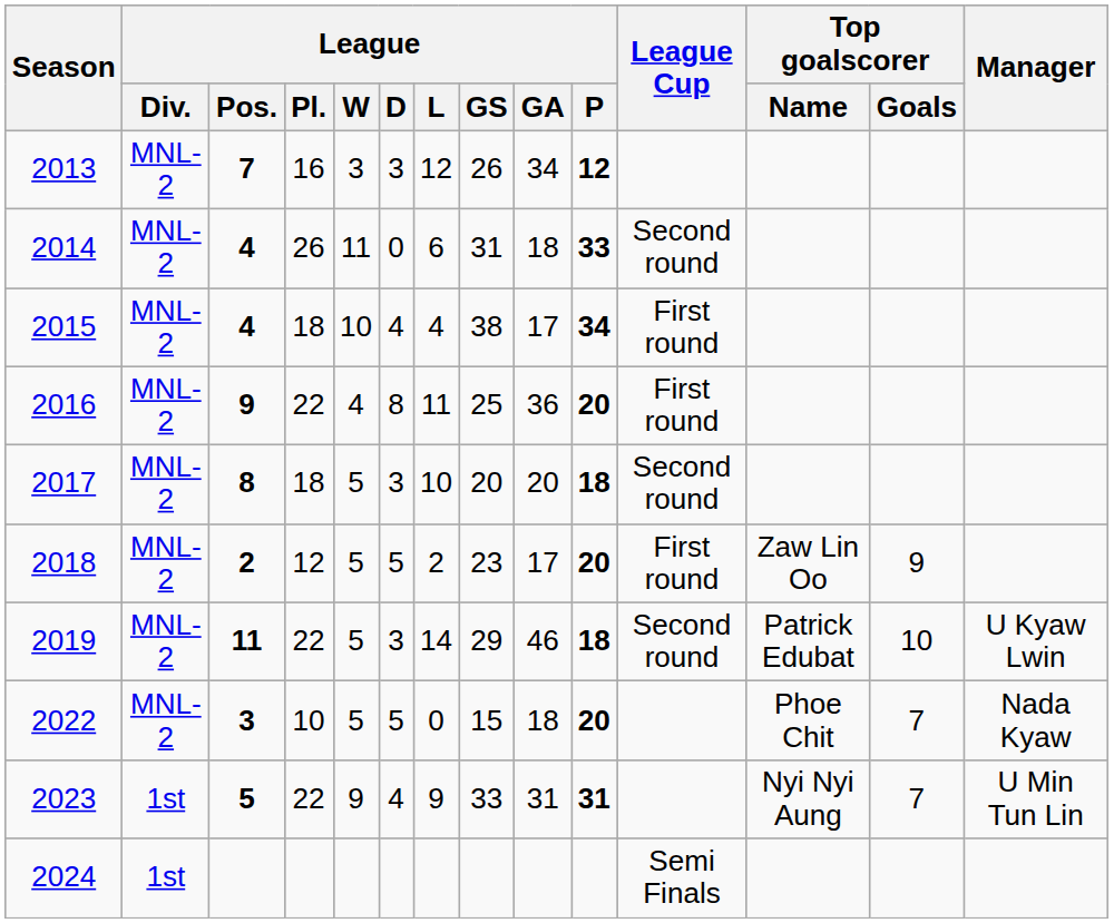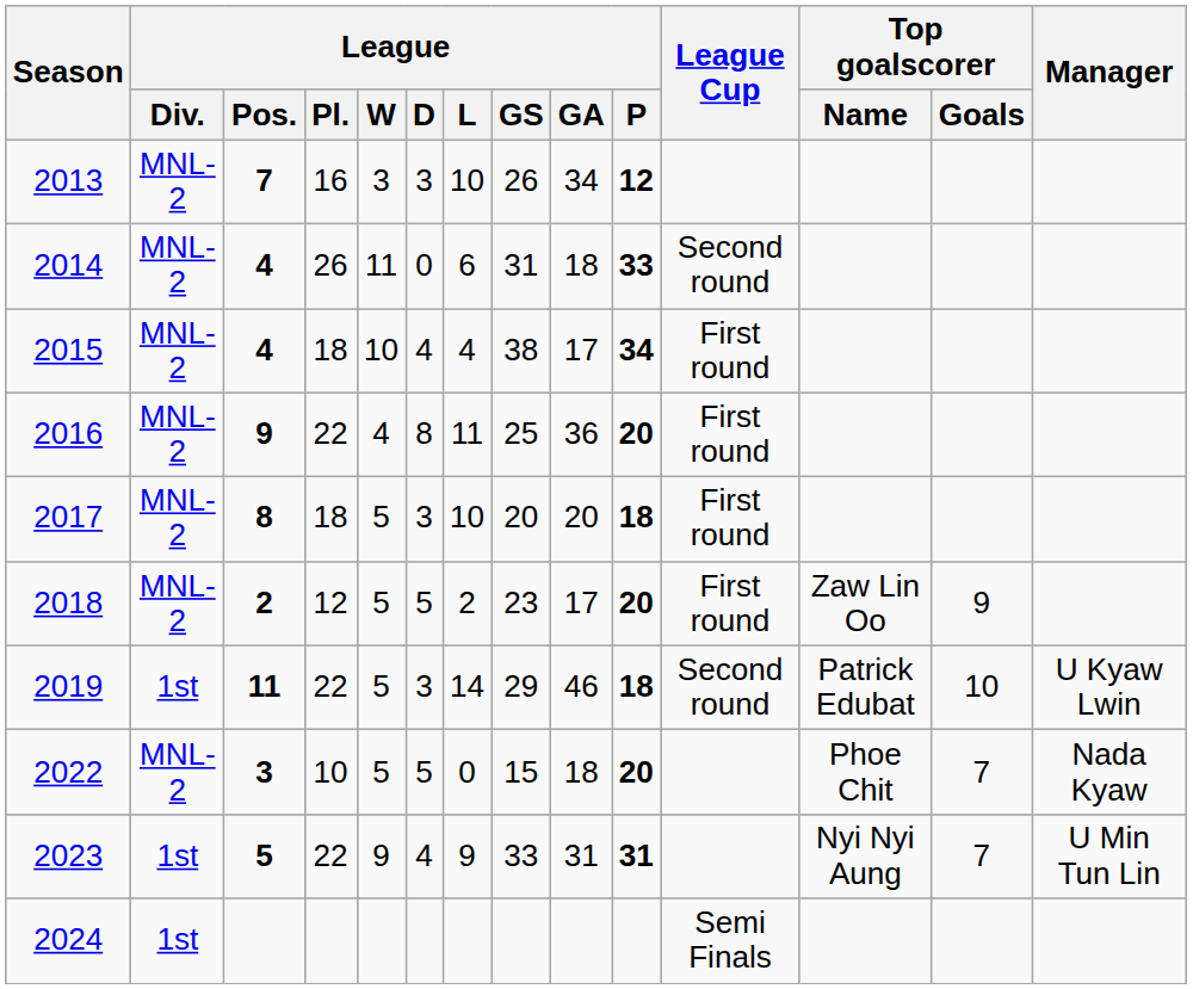 <table class="wikitable">
 <tr style="background:#efefef;">
 <th rowspan="2">Season</th>
 <th colspan="9">League</th>
 <th rowspan="2"><a href='#'>League Cup</a></th>
 <th colspan="2">Top goalscorer</th>
 <th rowspan="2">Manager</th>
 </tr>
 <tr>
 <th>Div.</th>
 <th>Pos.</th>
 <th>Pl.</th>
 <th>W</th>
 <th>D</th>
 <th>L</th>
 <th>GS</th>
 <th>GA</th>
 <th>P</th>
 <th>Name</th>
 <th>Goals</th>
 </tr>
 <tr>
 <td align=center><a href='#'>2013</a></td>
 <td align=center><a href='#'>MNL-2</a></td>
 <td align=center><strong>7</strong></td>
 <td align=center>16</td>
 <td align=center>3</td>
 <td align=center>3</td>
-<td align=center>12</td>
+<td align=center>10</td>
 <td align=center>26</td>
 <td align=center>34</td>
 <td align=center><strong>12</strong></td>
 <td align=center></td>
 <td align=center></td>
 <td align=center></td>
 <td align=center></td>
 </tr>
 <tr>
 <td align=center><a href='#'>2014</a></td>
 <td align=center><a href='#'>MNL-2</a></td>
 <td align=center><strong>4</strong></td>
 <td align=center>26</td>
 <td align=center>11</td>
 <td align=center>0</td>
 <td align=center>6</td>
 <td align=center>31</td>
 <td align=center>18</td>
 <td align=center><strong>33</strong></td>
 <td align=center>Second round</td>
 <td align=center></td>
 <td align=center></td>
 <td align=center></td>
 </tr>
 <tr>
 <td align=center><a href='#'>2015</a></td>
 <td align=center><a href='#'>MNL-2</a></td>
 <td align=center><strong>4</strong></td>
 <td align=center>18</td>
 <td align=center>10</td>
 <td align=center>4</td>
 <td align=center>4</td>
 <td align=center>38</td>
 <td align=center>17</td>
 <td align=center><strong>34</strong></td>
 <td align=center>First round</td>
 <td align=center></td>
 <td align=center></td>
 <td align=center></td>
 </tr>
 <tr>
 <td align=center><a href='#'>2016</a></td>
 <td align=center><a href='#'>MNL-2</a></td>
 <td align=center><strong>9</strong></td>
 <td align=center>22</td>
 <td align=center>4</td>
 <td align=center>8</td>
 <td align=center>11</td>
 <td align=center>25</td>
 <td align=center>36</td>
 <td align=center><strong>20</strong></td>
 <td align=center>First round</td>
 <td align=center></td>
 <td align=center></td>
 <td align=center></td>
 </tr>
 <tr>
 <td align=center><a href='#'>2017</a></td>
 <td align=center><a href='#'>MNL-2</a></td>
 <td align=center><strong>8</strong></td>
 <td align=center>18</td>
 <td align=center>5</td>
 <td align=center>3</td>
 <td align=center>10</td>
 <td align=center>20</td>
 <td align=center>20</td>
 <td align=center><strong>18</strong></td>
-<td align=center>Second round</td>
+<td align=center>First round</td>
 <td align=center></td>
 <td align=center></td>
 <td align=center></td>
 </tr>
 <tr>
 <td align=center><a href='#'>2018</a></td>
 <td align=center><a href='#'>MNL-2</a></td>
 <td align=center><strong>2</strong></td>
 <td align=center>12</td>
 <td align=center>5</td>
 <td align=center>5</td>
 <td align=center>2</td>
 <td align=center>23</td>
 <td align=center>17</td>
 <td align=center><strong>20</strong></td>
 <td align=center>First round</td>
 <td align=center> Zaw Lin Oo</td>
 <td align=center>9</td>
 <td align=center></td>
 </tr>
 <tr>
 <td align=center><a href='#'>2019</a></td>
-<td align=center><a href='#'>MNL-2</a></td>
+<td align=center><a href='#'>1st</a></td>
 <td align=center><strong>11</strong></td>
 <td align=center>22</td>
 <td align=center>5</td>
 <td align=center>3</td>
 <td align=center>14</td>
 <td align=center>29</td>
 <td align=center>46</td>
 <td align=center><strong>18</strong></td>
 <td align=center>Second round</td>
 <td align=center> Patrick Edubat</td>
 <td align=center>10</td>
 <td align=center> U Kyaw Lwin</td>
 </tr>
 <tr>
 <td align=center><a href='#'>2022</a></td>
 <td align=center><a href='#'>MNL-2</a></td>
 <td align=center><strong>3</strong></td>
 <td align=center>10</td>
 <td align=center>5</td>
 <td align=center>5</td>
 <td align=center>0</td>
 <td align=center>15</td>
 <td align=center>18</td>
 <td align=center><strong>20</strong></td>
 <td align=center></td>
 <td align=center> Phoe Chit</td>
 <td align=center>7</td>
 <td align=center> Nada Kyaw</td>
 </tr>
 <tr>
 <td align=center><a href='#'>2023</a></td>
 <td align=center><a href='#'>1st</a></td>
 <td align=center><strong>5</strong></td>
 <td align=center>22</td>
 <td align=center>9</td>
 <td align=center>4</td>
 <td align=center>9</td>
 <td align=center>33</td>
 <td align=center>31</td>
 <td align=center><strong>31</strong></td>
 <td align=center></td>
 <td align=center> Nyi Nyi Aung</td>
 <td align=center>7</td>
 <td align=center> U Min Tun Lin</td>
 </tr>
 <tr>
 <td align=center><a href='#'>2024</a></td>
 <td align=center><a href='#'>1st</a></td>
 <td align=center></td>
 <td align=center></td>
 <td align=center></td>
 <td align=center></td>
 <td align=center></td>
 <td align=center></td>
 <td align=center></td>
 <td align=center></td>
 <td align=center>Semi Finals</td>
 <td align=center></td>
 <td align=center></td>
 <td align=center></td>
 </tr>
 </table>
